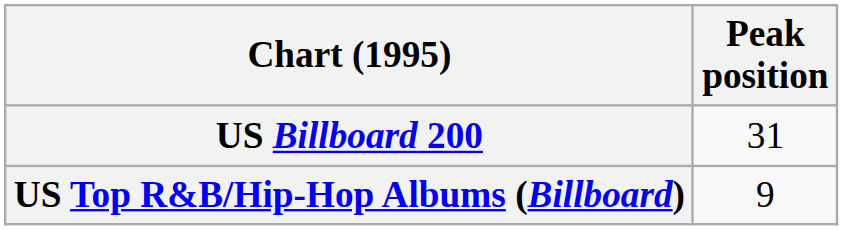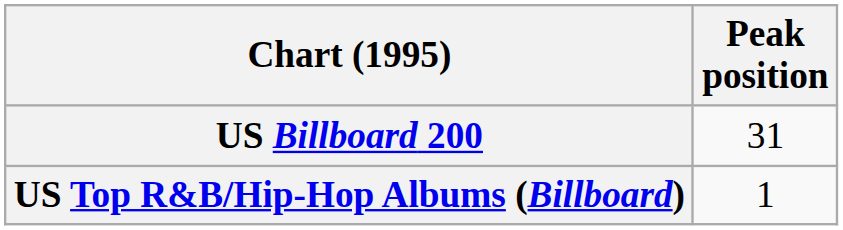 <table class="wikitable sortable plainrowheaders" style="text-align:center">
 <tr>
 <th scope="col">Chart (1995)</th>
 <th scope="col">Peak<br> position</th>
 </tr>
 <tr>
 <th scope="row">US <a href='#'><em>Billboard</em> 200</a></th>
 <td>31</td>
 </tr>
 <tr>
 <th scope="row">US <a href='#'>Top R&B/Hip-Hop Albums</a> (<em><a href='#'>Billboard</a></em>)</th>
-<td>9</td>
+<td>1</td>
 </tr>
 </table>
